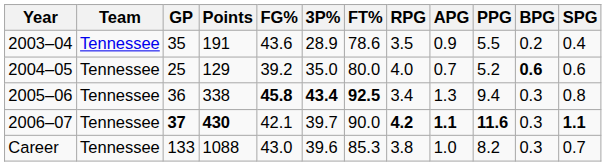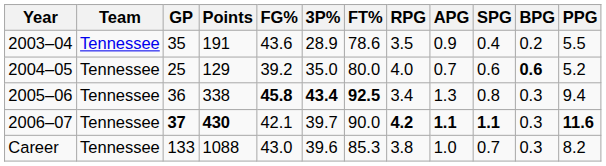 <table class="wikitable">
 <tr>
 <th>Year</th>
 <th>Team</th>
 <th>GP</th>
 <th>Points</th>
 <th>FG%</th>
 <th>3P%</th>
 <th>FT%</th>
 <th>RPG</th>
 <th>APG</th>
+<th>SPG</th>
+<th>BPG</th>
 <th>PPG</th>
-<th>BPG</th>
-<th>SPG</th>
 </tr>
 <tr>
 <td>2003–04</td>
 <td><a href='#'>Tennessee</a></td>
 <td>35</td>
 <td>191</td>
 <td>43.6</td>
 <td>28.9</td>
 <td>78.6</td>
 <td>3.5</td>
 <td>0.9</td>
+<td>0.4</td>
+<td>0.2</td>
 <td>5.5</td>
-<td>0.2</td>
-<td>0.4</td>
 </tr>
 <tr>
 <td>2004–05</td>
 <td>Tennessee</td>
 <td>25</td>
 <td>129</td>
 <td>39.2</td>
 <td>35.0</td>
 <td>80.0</td>
 <td>4.0</td>
 <td>0.7</td>
+<td>0.6</td>
+<td><strong>0.6</strong></td>
 <td>5.2</td>
-<td><strong>0.6</strong></td>
-<td>0.6</td>
 </tr>
 <tr>
 <td>2005–06</td>
 <td>Tennessee</td>
 <td>36</td>
 <td>338</td>
 <td><strong>45.8</strong></td>
 <td><strong>43.4</strong></td>
 <td><strong>92.5</strong></td>
 <td>3.4</td>
 <td>1.3</td>
+<td>0.8</td>
+<td>0.3</td>
 <td>9.4</td>
-<td>0.3</td>
-<td>0.8</td>
 </tr>
 <tr>
 <td>2006–07</td>
 <td>Tennessee</td>
 <td><strong>37</strong></td>
 <td><strong>430</strong></td>
 <td>42.1</td>
 <td>39.7</td>
 <td>90.0</td>
 <td><strong>4.2</strong></td>
 <td><strong>1.1</strong></td>
+<td><strong>1.1</strong></td>
+<td>0.3</td>
 <td><strong>11.6</strong></td>
-<td>0.3</td>
-<td><strong>1.1</strong></td>
 </tr>
 <tr>
 <td>Career</td>
 <td>Tennessee</td>
 <td>133</td>
 <td>1088</td>
 <td>43.0</td>
 <td>39.6</td>
 <td>85.3</td>
 <td>3.8</td>
 <td>1.0</td>
+<td>0.7</td>
+<td>0.3</td>
 <td>8.2</td>
-<td>0.3</td>
-<td>0.7</td>
 </tr>
 </table>
